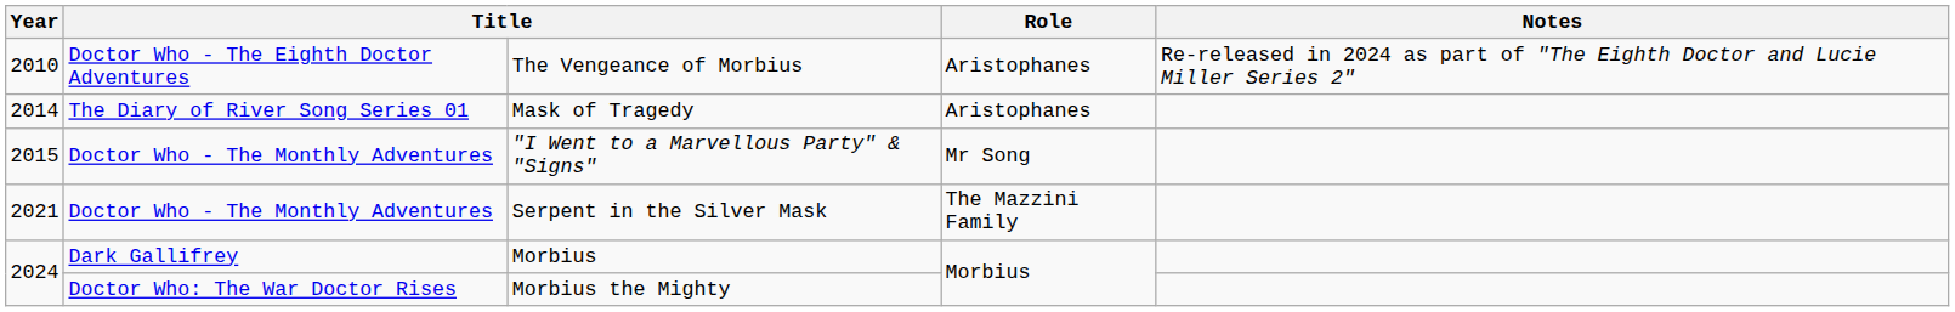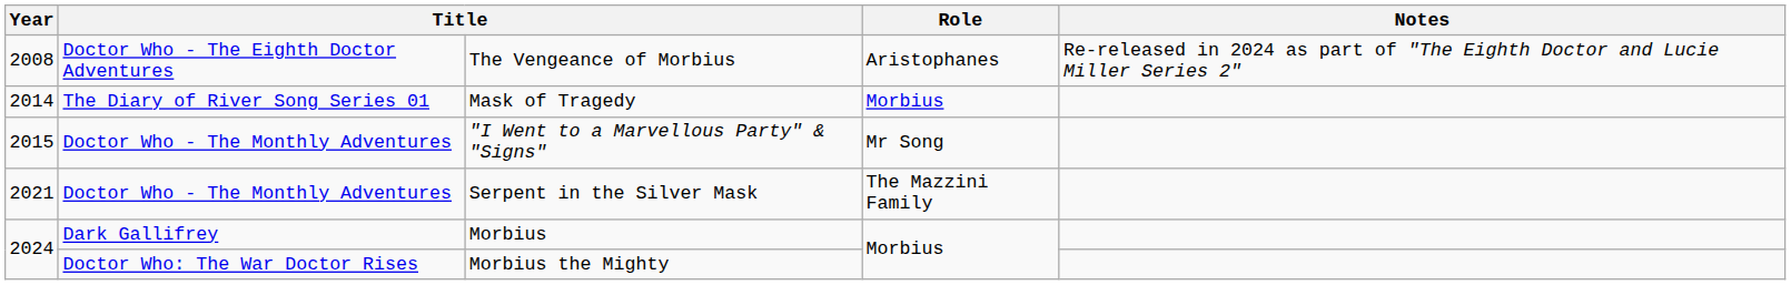 <table class="wikitable">
 <tr>
 <th>Year</th>
 <th colspan="2">Title</th>
 <th>Role</th>
 <th>Notes</th>
 </tr>
 <tr>
-<td>2010</td>
+<td>2008</td>
 <td><a href='#'>Doctor Who - The Eighth Doctor Adventures</a></td>
 <td>The Vengeance of Morbius</td>
 <td>Aristophanes</td>
 <td>Re-released in 2024 as part of <em>"The Eighth Doctor and Lucie Miller Series 2"</em></td>
 </tr>
 <tr>
 <td>2014</td>
 <td><a href='#'>The Diary of River Song Series 01</a></td>
 <td>Mask of Tragedy</td>
-<td>Aristophanes</td>
+<td><a href='#'>Morbius</a></td>
 <td></td>
 </tr>
 <tr>
 <td>2015</td>
 <td><a href='#'>Doctor Who - The Monthly Adventures</a></td>
 <td><em>"I Went to a Marvellous Party"  & "Signs"</em></td>
 <td>Mr Song</td>
 <td></td>
 </tr>
 <tr>
 <td>2021</td>
 <td><a href='#'>Doctor Who - The Monthly Adventures</a></td>
 <td>Serpent in the Silver Mask</td>
 <td>The Mazzini Family</td>
 <td></td>
 </tr>
 <tr>
 <td rowspan="2">2024</td>
 <td><a href='#'>Dark Gallifrey</a></td>
 <td>Morbius</td>
 <td rowspan="2">Morbius</td>
 <td></td>
 </tr>
 <tr>
 <td><a href='#'>Doctor Who: The War Doctor Rises</a></td>
 <td>Morbius the Mighty</td>
 <td></td>
 </tr>
 </table>
